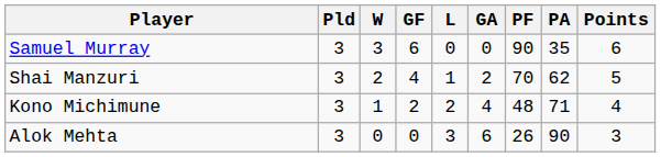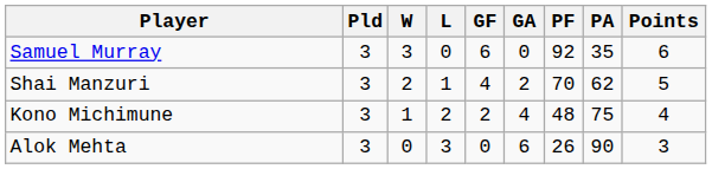 <table class=wikitable style="text-align:center">
 <tr>
 <th width=220>Player</th>
 <th width=20>Pld</th>
 <th width=20>W</th>
+<th width=20>L</th>
 <th width=20>GF</th>
-<th width=20>L</th>
 <th width=20>GA</th>
 <th width=20>PF</th>
 <th width=20>PA</th>
 <th width=50>Points</th>
 </tr>
 <tr>
 <td align=left> <a href='#'>Samuel Murray</a></td>
 <td>3</td>
 <td>3</td>
+<td>0</td>
 <td>6</td>
 <td>0</td>
-<td>0</td>
-<td>90</td>
+<td>92</td>
 <td>35</td>
 <td>6</td>
 </tr>
 <tr>
 <td align=left> Shai Manzuri</td>
 <td>3</td>
 <td>2</td>
+<td>1</td>
 <td>4</td>
-<td>1</td>
 <td>2</td>
 <td>70</td>
 <td>62</td>
 <td>5</td>
 </tr>
 <tr>
 <td align=left> Kono Michimune</td>
 <td>3</td>
 <td>1</td>
 <td>2</td>
 <td>2</td>
 <td>4</td>
 <td>48</td>
-<td>71</td>
+<td>75</td>
 <td>4</td>
 </tr>
 <tr>
 <td align=left> Alok Mehta</td>
 <td>3</td>
 <td>0</td>
+<td>3</td>
 <td>0</td>
-<td>3</td>
 <td>6</td>
 <td>26</td>
 <td>90</td>
 <td>3</td>
 </tr>
 </table>
